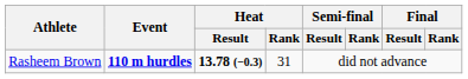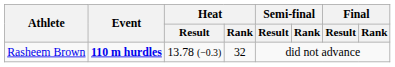 <table class=wikitable style=font-size:90%>
 <tr>
 <th rowspan=2>Athlete</th>
 <th rowspan=2>Event</th>
 <th colspan=2>Heat</th>
 <th colspan=2>Semi-final</th>
 <th colspan=2>Final</th>
 </tr>
 <tr style=font-size:95%>
 <th>Result</th>
 <th>Rank</th>
 <th>Result</th>
 <th>Rank</th>
 <th>Result</th>
 <th>Rank</th>
 </tr>
 <tr align=center>
 <td align=left><a href='#'>Rasheem Brown</a></td>
 <td align=left><strong><a href='#'>110 m hurdles</a></strong></td>
-<td><strong>13.78 <small>(−0.3)</small></strong></td>
-<td>31</td>
+<td>13.78 <small>(−0.3)</small></td>
+<td>32</td>
 <td colspan=4>did not advance</td>
 </tr>
 </table>
